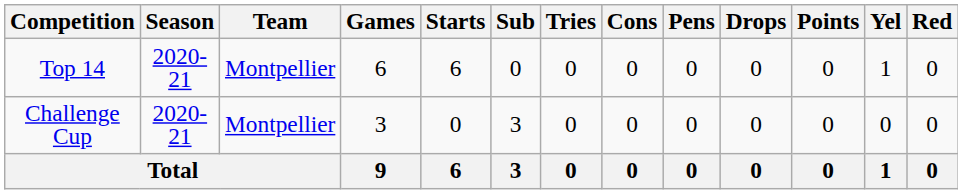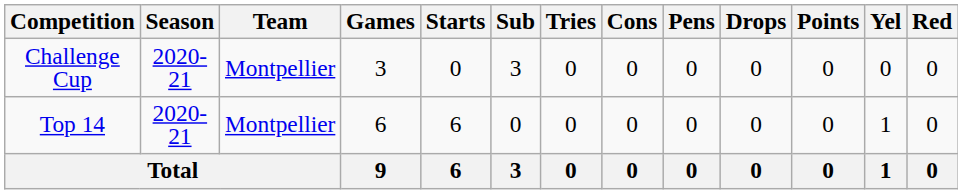 <table class="wikitable" style="text-align:center; line-height:100%; font-size:100%; width:70%;">
 <tr>
 <th>Competition</th>
 <th>Season</th>
 <th>Team</th>
 <th>Games</th>
 <th>Starts</th>
 <th>Sub</th>
 <th>Tries</th>
 <th>Cons</th>
 <th>Pens</th>
 <th>Drops</th>
 <th>Points</th>
 <th>Yel</th>
 <th>Red</th>
 </tr>
 <tr>
+<td><a href='#'>Challenge Cup</a></td>
+<td><a href='#'>2020-21</a></td>
+<td><a href='#'>Montpellier</a></td>
+<td>3</td>
+<td>0</td>
+<td>3</td>
+<td>0</td>
+<td>0</td>
+<td>0</td>
+<td>0</td>
+<td>0</td>
+<td>0</td>
+<td>0</td>
+</tr>
+<tr>
 <td><a href='#'>Top 14</a></td>
 <td><a href='#'>2020-21</a></td>
 <td><a href='#'>Montpellier</a></td>
 <td>6</td>
 <td>6</td>
 <td>0</td>
 <td>0</td>
 <td>0</td>
 <td>0</td>
 <td>0</td>
 <td>0</td>
 <td>1</td>
-<td>0</td>
-</tr>
-<tr>
-<td><a href='#'>Challenge Cup</a></td>
-<td><a href='#'>2020-21</a></td>
-<td><a href='#'>Montpellier</a></td>
-<td>3</td>
-<td>0</td>
-<td>3</td>
-<td>0</td>
-<td>0</td>
-<td>0</td>
-<td>0</td>
-<td>0</td>
-<td>0</td>
 <td>0</td>
 </tr>
 <tr>
 <th colspan="3">Total</th>
 <th>9</th>
 <th>6</th>
 <th>3</th>
 <th>0</th>
 <th>0</th>
 <th>0</th>
 <th>0</th>
 <th>0</th>
 <th>1</th>
 <th>0</th>
 </tr>
 </table>
